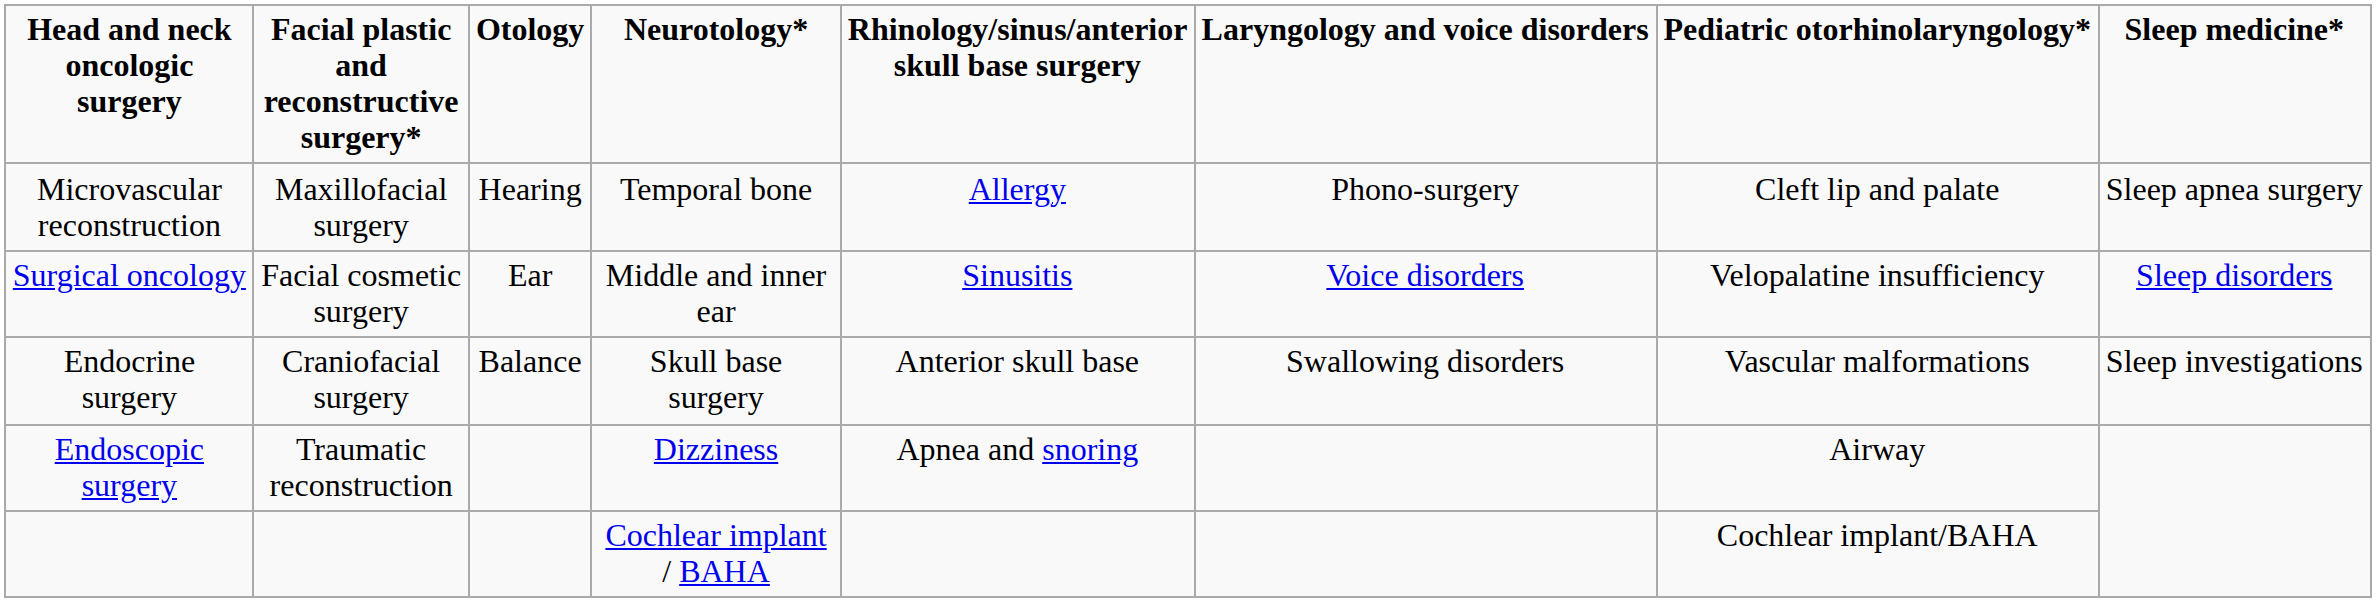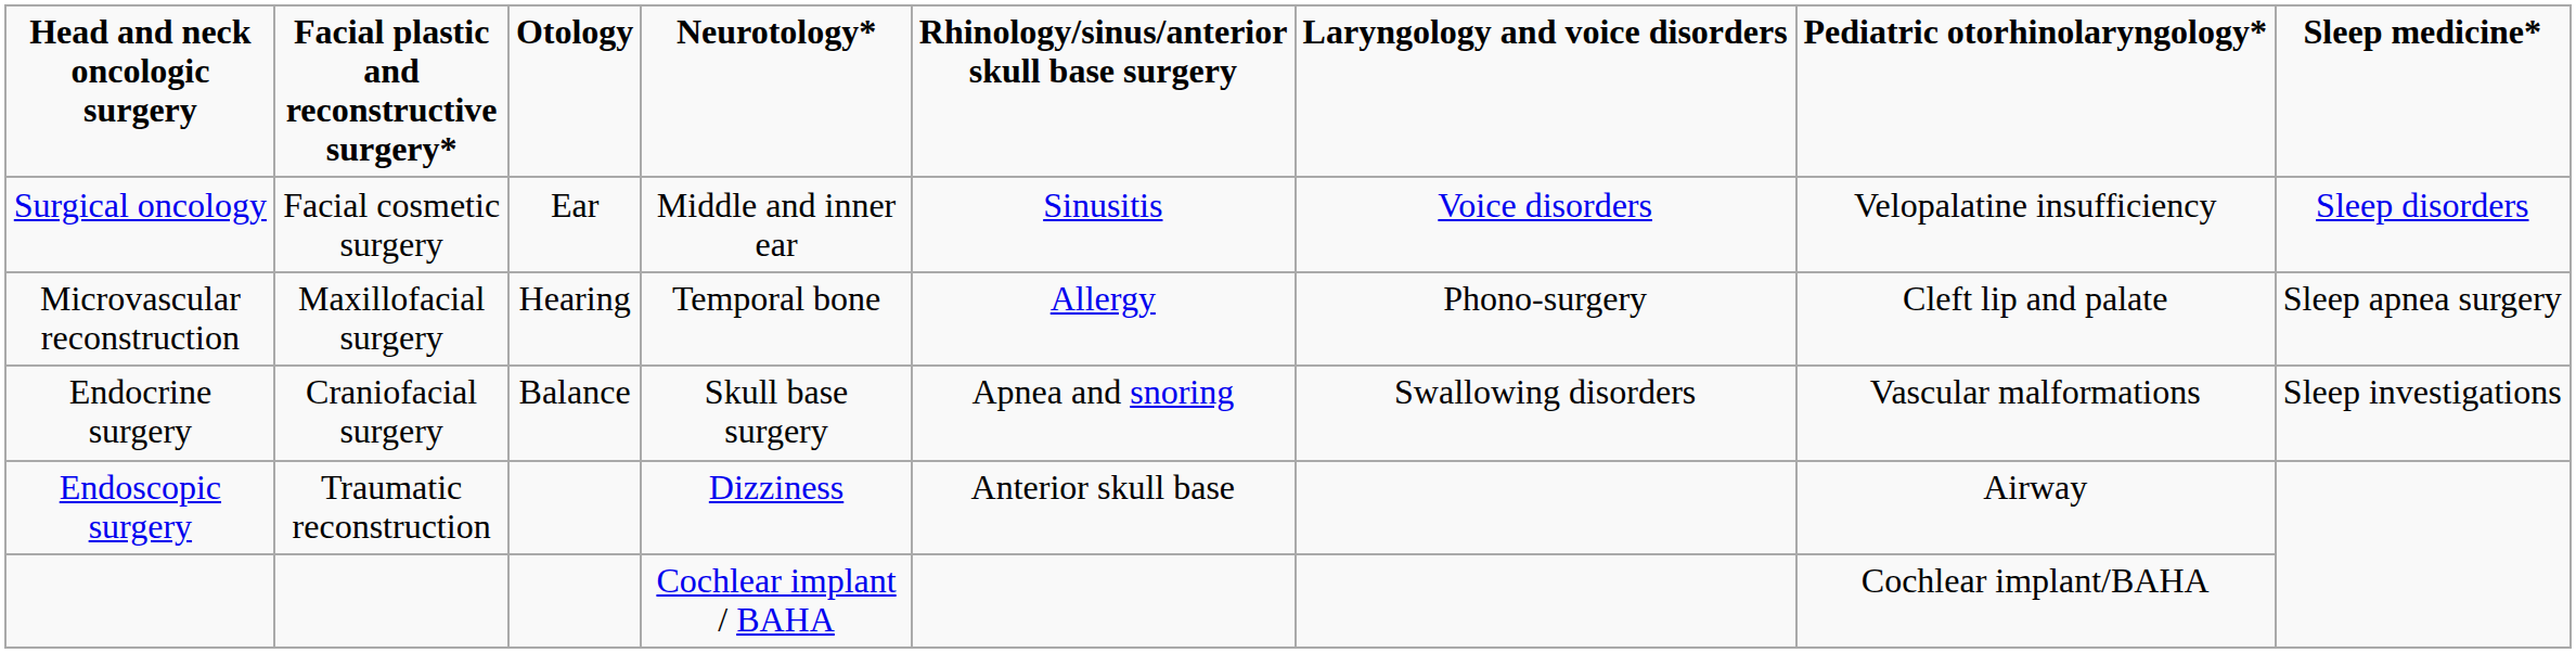 <table class="wikitable">
 <tr style="text-align:center; font-weight:bold; vertical-align:top;">
 <td style="width:117px; height:12.75;">Head and neck oncologic surgery</td>
 <td style="width:100px;">Facial plastic and reconstructive surgery*</td>
 <td style="width:43.5;">Otology</td>
 <td style="width:117px;">Neurotology*</td>
 <td style="width:117px;">Rhinology/sinus/anterior skull base surgery</td>
 <td style="width:68.25;">Laryngology and voice disorders</td>
 <td style="width:140.25;">Pediatric otorhinolaryngology*</td>
 <td style="width:43.5;">Sleep medicine*</td>
 </tr>
 <tr style="text-align:center; vertical-align:top;">
+<td style="height:12.75;"><a href='#'>Surgical oncology</a></td>
+<td>Facial cosmetic surgery</td>
+<td>Ear</td>
+<td>Middle and inner ear</td>
+<td><a href='#'>Sinusitis</a></td>
+<td><a href='#'>Voice disorders</a></td>
+<td>Velopalatine insufficiency</td>
+<td><a href='#'>Sleep disorders</a></td>
+</tr>
+<tr style="text-align:center; vertical-align:top;">
 <td style="height:12.75;">Microvascular<br>reconstruction</td>
 <td>Maxillofacial surgery</td>
 <td>Hearing</td>
 <td>Temporal bone</td>
 <td><a href='#'>Allergy</a></td>
 <td>Phono-surgery</td>
 <td>Cleft lip and palate</td>
 <td>Sleep apnea surgery</td>
 </tr>
 <tr style="text-align:center; vertical-align:top;">
-<td style="height:12.75;"><a href='#'>Surgical oncology</a></td>
-<td>Facial cosmetic surgery</td>
-<td>Ear</td>
-<td>Middle and inner ear</td>
-<td><a href='#'>Sinusitis</a></td>
-<td><a href='#'>Voice disorders</a></td>
-<td>Velopalatine insufficiency</td>
-<td><a href='#'>Sleep disorders</a></td>
-</tr>
-<tr style="text-align:center; vertical-align:top;">
 <td style="height:12.75;">Endocrine surgery</td>
 <td>Craniofacial surgery</td>
 <td>Balance</td>
 <td>Skull base surgery</td>
-<td>Anterior skull base</td>
+<td>Apnea and <a href='#'>snoring</a></td>
 <td>Swallowing disorders</td>
 <td>Vascular malformations</td>
 <td>Sleep investigations</td>
 </tr>
 <tr style="text-align:center; vertical-align:top;">
 <td style="height:12.75;"><a href='#'>Endoscopic surgery</a></td>
 <td>Traumatic reconstruction</td>
 <td></td>
 <td><a href='#'>Dizziness</a></td>
-<td>Apnea and <a href='#'>snoring</a></td>
+<td>Anterior skull base</td>
 <td></td>
 <td>Airway</td>
 </tr>
 <tr style="text-align:center; vertical-align:top;">
 <td style="height:12.75;"></td>
 <td></td>
 <td></td>
 <td><a href='#'>Cochlear implant</a> / <a href='#'>BAHA</a></td>
 <td></td>
 <td></td>
 <td>Cochlear implant/BAHA</td>
 </tr>
 </table>
